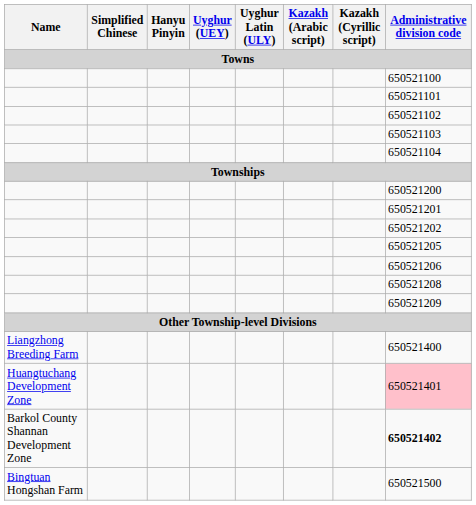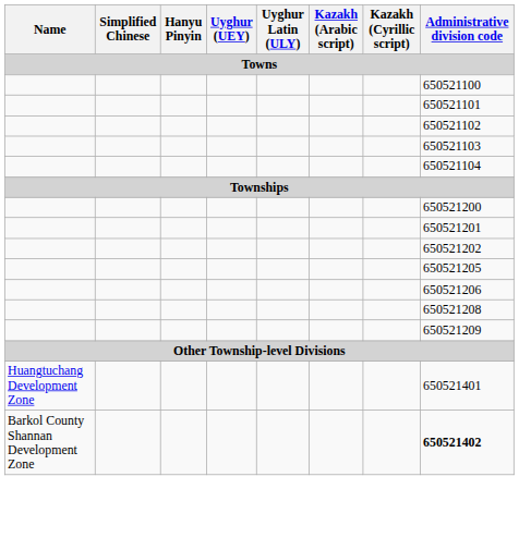 <table class="wikitable" align="center" style="width:50%; border="1">
 <tr>
 <th>Name</th>
 <th>Simplified Chinese</th>
 <th>Hanyu Pinyin</th>
 <th><a href='#'>Uyghur</a> (<a href='#'>UEY</a>)</th>
 <th>Uyghur Latin (<a href='#'>ULY</a>)</th>
 <th><a href='#'>Kazakh</a> (Arabic script)</th>
 <th>Kazakh (Cyrillic script)</th>
 <th><a href='#'>Administrative division code</a></th>
 </tr>
 <tr>
 <td colspan="8"  style="text-align:center; background:#d3d3d3;"><strong>Towns</strong></td>
 </tr>
 <tr --------->
 <td></td>
 <td></td>
 <td></td>
 <td></td>
 <td></td>
 <td></td>
 <td></td>
 <td>650521100</td>
 </tr>
 <tr>
 <td></td>
 <td></td>
 <td></td>
 <td></td>
 <td></td>
 <td></td>
 <td></td>
 <td>650521101</td>
 </tr>
 <tr>
 <td></td>
 <td></td>
 <td></td>
 <td></td>
 <td></td>
 <td></td>
 <td></td>
 <td>650521102</td>
 </tr>
 <tr>
 <td></td>
 <td></td>
 <td></td>
 <td></td>
 <td></td>
 <td></td>
 <td></td>
 <td>650521103</td>
 </tr>
 <tr>
 <td></td>
 <td></td>
 <td></td>
 <td></td>
 <td></td>
 <td></td>
 <td></td>
 <td>650521104</td>
 </tr>
 <tr --------->
 <td colspan="8"  style="text-align:center; background:#d3d3d3;"><strong>Townships</strong></td>
 </tr>
 <tr --------->
 <td></td>
 <td></td>
 <td></td>
 <td></td>
 <td></td>
 <td></td>
 <td></td>
 <td>650521200</td>
 </tr>
 <tr>
 <td></td>
 <td></td>
 <td></td>
 <td></td>
 <td></td>
 <td></td>
 <td></td>
 <td>650521201</td>
 </tr>
 <tr>
 <td></td>
 <td></td>
 <td></td>
 <td></td>
 <td></td>
 <td></td>
 <td></td>
 <td>650521202</td>
 </tr>
 <tr>
 <td></td>
 <td></td>
 <td></td>
 <td></td>
 <td></td>
 <td></td>
 <td></td>
 <td>650521205</td>
 </tr>
 <tr>
 <td></td>
 <td></td>
 <td></td>
 <td></td>
 <td></td>
 <td></td>
 <td></td>
 <td>650521206</td>
 </tr>
 <tr>
 <td></td>
 <td></td>
 <td></td>
 <td></td>
 <td></td>
 <td></td>
 <td></td>
 <td>650521208</td>
 </tr>
 <tr>
 <td></td>
 <td></td>
 <td></td>
 <td></td>
 <td></td>
 <td></td>
 <td></td>
 <td>650521209</td>
 </tr>
 <tr --------->
 <td colspan="8"  style="text-align:center; background:#d3d3d3;"><strong>Other Township-level Divisions</strong></td>
 </tr>
-<tr --------->
-<td><a href='#'>Liangzhong Breeding Farm</a></td>
-<td></td>
-<td></td>
-<td></td>
-<td></td>
-<td></td>
-<td></td>
-<td>650521400</td>
-</tr>
 <tr>
 <td><a href='#'>Huangtuchang Development Zone</a></td>
 <td></td>
 <td></td>
 <td></td>
 <td></td>
 <td></td>
 <td></td>
-<td style="background: pink;">650521401</td>
+<td>650521401</td>
 </tr>
 <tr>
 <td>Barkol County Shannan Development Zone</td>
 <td></td>
 <td></td>
 <td></td>
 <td></td>
 <td></td>
 <td></td>
 <td><strong>650521402</strong></td>
 </tr>
-<tr>
-<td><a href='#'>Bingtuan</a> Hongshan Farm</td>
-<td></td>
-<td></td>
-<td></td>
-<td></td>
-<td></td>
-<td></td>
-<td>650521500</td>
-</tr>
 </table>
